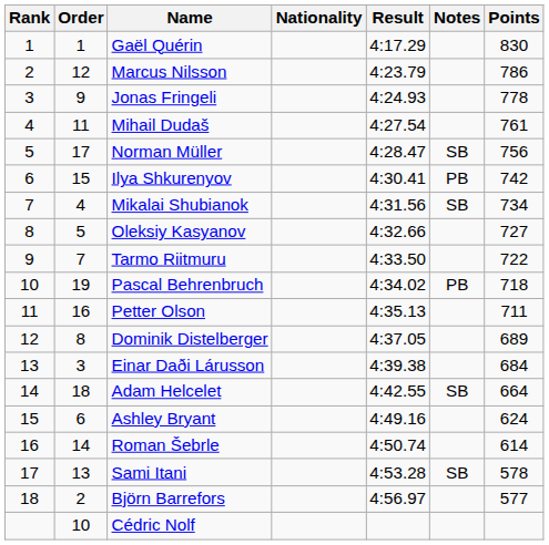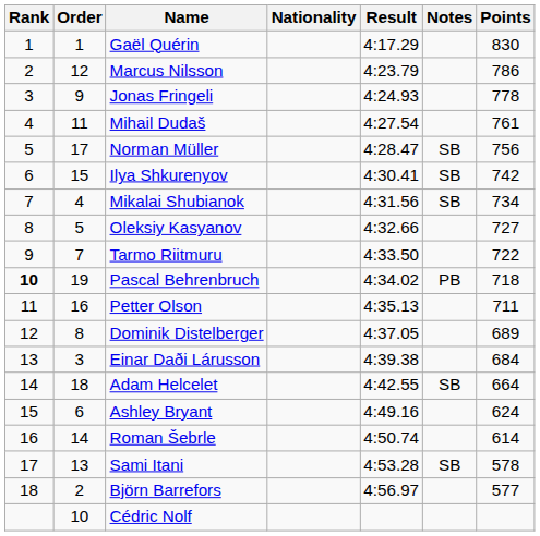 <table class="wikitable sortable" style="text-align:center">
 <tr>
 <th>Rank</th>
 <th>Order</th>
 <th>Name</th>
 <th>Nationality</th>
 <th>Result</th>
 <th>Notes</th>
 <th>Points</th>
 </tr>
 <tr>
 <td>1</td>
 <td>1</td>
 <td align="left"><a href='#'>Gaël Quérin</a></td>
 <td align=left></td>
 <td>4:17.29</td>
 <td></td>
 <td>830</td>
 </tr>
 <tr>
 <td>2</td>
 <td>12</td>
 <td align="left"><a href='#'>Marcus Nilsson</a></td>
 <td align=left></td>
 <td>4:23.79</td>
 <td></td>
 <td>786</td>
 </tr>
 <tr>
 <td>3</td>
 <td>9</td>
 <td align="left"><a href='#'>Jonas Fringeli</a></td>
 <td align=left></td>
 <td>4:24.93</td>
 <td></td>
 <td>778</td>
 </tr>
 <tr>
 <td>4</td>
 <td>11</td>
 <td align="left"><a href='#'>Mihail Dudaš</a></td>
 <td align=left></td>
 <td>4:27.54</td>
 <td></td>
 <td>761</td>
 </tr>
 <tr>
 <td>5</td>
 <td>17</td>
 <td align="left"><a href='#'>Norman Müller</a></td>
 <td align=left></td>
 <td>4:28.47</td>
 <td>SB</td>
 <td>756</td>
 </tr>
 <tr>
 <td>6</td>
 <td>15</td>
 <td align="left"><a href='#'>Ilya Shkurenyov</a></td>
 <td align=left></td>
 <td>4:30.41</td>
-<td>PB</td>
+<td>SB</td>
 <td>742</td>
 </tr>
 <tr>
 <td>7</td>
 <td>4</td>
 <td align="left"><a href='#'>Mikalai Shubianok</a></td>
 <td align=left></td>
 <td>4:31.56</td>
 <td>SB</td>
 <td>734</td>
 </tr>
 <tr>
 <td>8</td>
 <td>5</td>
 <td align="left"><a href='#'>Oleksiy Kasyanov</a></td>
 <td align=left></td>
 <td>4:32.66</td>
 <td></td>
 <td>727</td>
 </tr>
 <tr>
 <td>9</td>
 <td>7</td>
 <td align="left"><a href='#'>Tarmo Riitmuru</a></td>
 <td align=left></td>
 <td>4:33.50</td>
 <td></td>
 <td>722</td>
 </tr>
 <tr>
-<td>10</td>
+<td><strong>10</strong></td>
 <td>19</td>
 <td align="left"><a href='#'>Pascal Behrenbruch</a></td>
 <td align=left></td>
 <td>4:34.02</td>
 <td>PB</td>
 <td>718</td>
 </tr>
 <tr>
 <td>11</td>
 <td>16</td>
 <td align="left"><a href='#'>Petter Olson</a></td>
 <td align=left></td>
 <td>4:35.13</td>
 <td></td>
 <td>711</td>
 </tr>
 <tr>
 <td>12</td>
 <td>8</td>
 <td align="left"><a href='#'>Dominik Distelberger</a></td>
 <td align=left></td>
 <td>4:37.05</td>
 <td></td>
 <td>689</td>
 </tr>
 <tr>
 <td>13</td>
 <td>3</td>
 <td align="left"><a href='#'>Einar Daði Lárusson</a></td>
 <td align=left></td>
 <td>4:39.38</td>
 <td></td>
 <td>684</td>
 </tr>
 <tr>
 <td>14</td>
 <td>18</td>
 <td align="left"><a href='#'>Adam Helcelet</a></td>
 <td align=left></td>
 <td>4:42.55</td>
 <td>SB</td>
 <td>664</td>
 </tr>
 <tr>
 <td>15</td>
 <td>6</td>
 <td align="left"><a href='#'>Ashley Bryant</a></td>
 <td align=left></td>
 <td>4:49.16</td>
 <td></td>
 <td>624</td>
 </tr>
 <tr>
 <td>16</td>
 <td>14</td>
 <td align="left"><a href='#'>Roman Šebrle</a></td>
 <td align=left></td>
 <td>4:50.74</td>
 <td></td>
 <td>614</td>
 </tr>
 <tr>
 <td>17</td>
 <td>13</td>
 <td align="left"><a href='#'>Sami Itani</a></td>
 <td align=left></td>
 <td>4:53.28</td>
 <td>SB</td>
 <td>578</td>
 </tr>
 <tr>
 <td>18</td>
 <td>2</td>
 <td align="left"><a href='#'>Björn Barrefors</a></td>
 <td align=left></td>
 <td>4:56.97</td>
 <td></td>
 <td>577</td>
 </tr>
 <tr>
 <td></td>
 <td>10</td>
 <td align="left"><a href='#'>Cédric Nolf</a></td>
 <td align=left></td>
 <td></td>
 <td></td>
 <td></td>
 </tr>
 </table>
